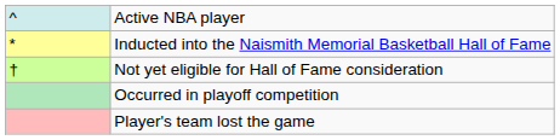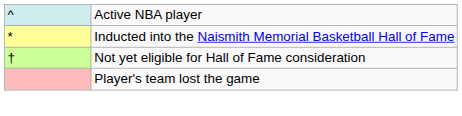 <table class="wikitable">
 <tr>
 <td style="background-color:#CFECEC; width:6em">^</td>
 <td>Active NBA player</td>
 </tr>
 <tr>
 <td style="background-color:#FFFF99; width:6em">*</td>
 <td>Inducted into the <a href='#'>Naismith Memorial Basketball Hall of Fame</a></td>
 </tr>
 <tr>
 <td style="background:#CCFF99; width:1em">†</td>
 <td>Not yet eligible for Hall of Fame consideration</td>
 </tr>
 <tr>
-<td style="background-color:#AFE6BA; width:6em"></td>
-<td>Occurred in playoff competition</td>
-</tr>
-<tr>
 <td style="background-color:#ffbbbb; width:6em"></td>
 <td>Player's team lost the game</td>
 </tr>
 </table>
